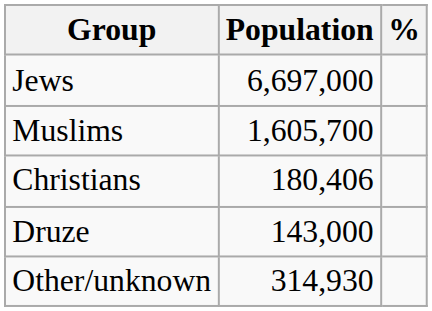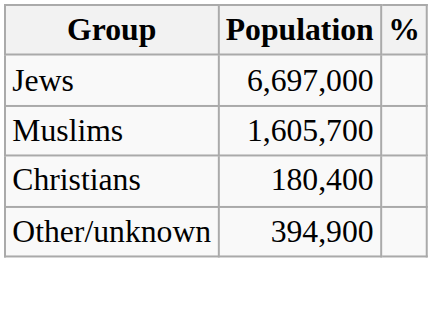 <table class="wikitable">
 <tr>
 <th>Group</th>
 <th>Population</th>
 <th>%</th>
 </tr>
 <tr>
 <td>Jews</td>
 <td align=right>6,697,000</td>
 <td></td>
 </tr>
 <tr>
 <td>Muslims</td>
 <td align=right>1,605,700</td>
 <td></td>
 </tr>
 <tr>
 <td>Christians</td>
-<td align=right>180,406</td>
-<td></td>
-</tr>
-<tr>
-<td>Druze</td>
-<td align=right>143,000</td>
+<td align=right>180,400</td>
 <td></td>
 </tr>
 <tr>
 <td>Other/unknown</td>
-<td align=right>314,930</td>
+<td align=right>394,900</td>
 <td></td>
 </tr>
 </table>
